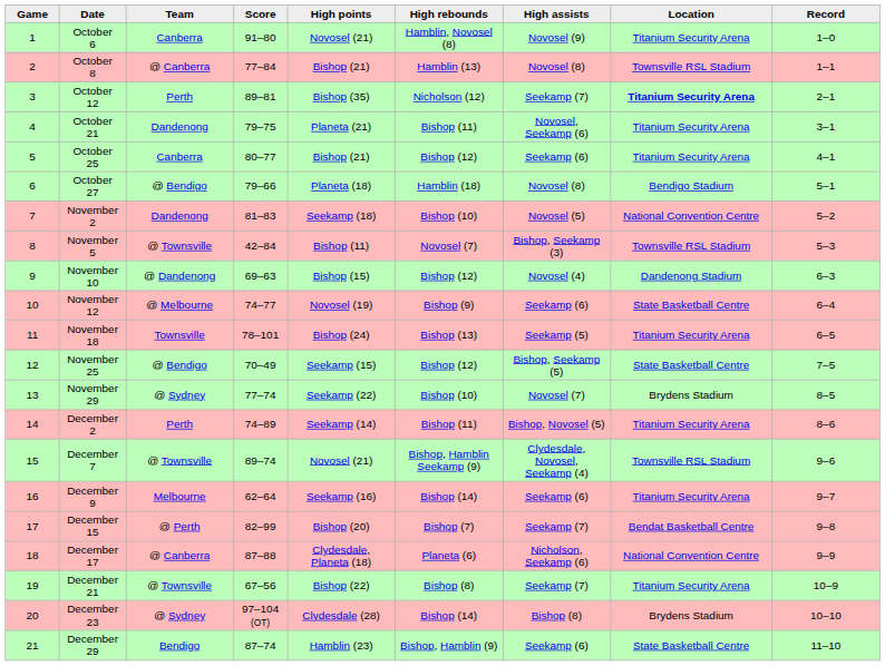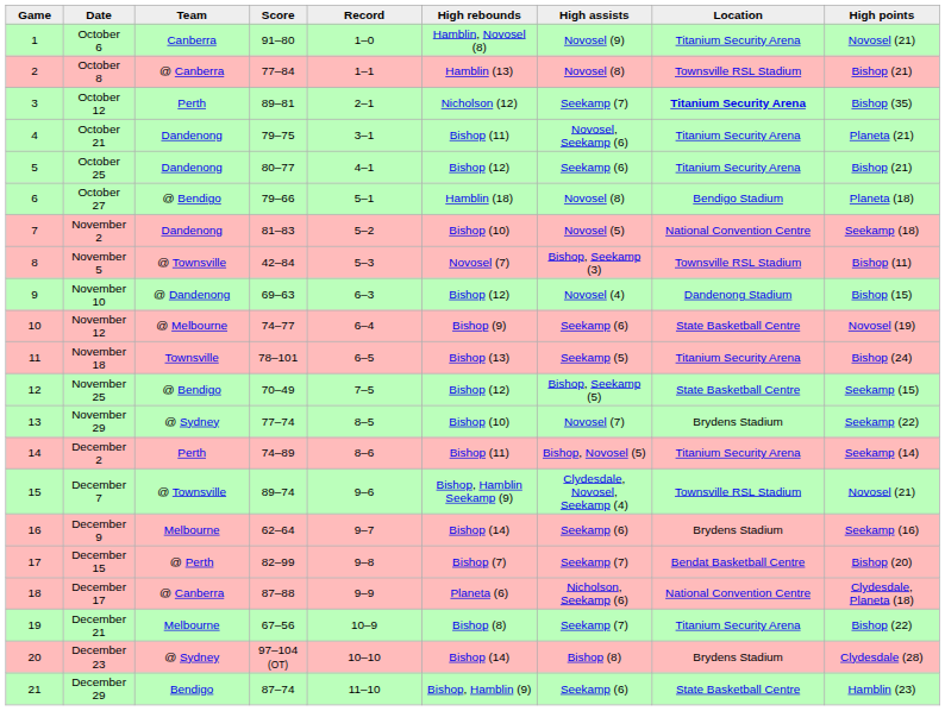 <table class="wikitable" style="font-size:90%; text-align: center; width: 90%; margin:1em auto;">
 <tr>
 <th style="background:#eee; width: 5%;">Game</th>
 <th style="background:#eee; width: 5%;">Date</th>
 <th style="background:#eee; width: 10%;">Team</th>
 <th style="background:#eee; width: 5%;">Score</th>
-<th style="background:#eee; width: 10%;">High points</th>
+<th style="background:#eee; width: 10%;">Record</th>
 <th style="background:#eee; width: 10%;">High rebounds</th>
 <th style="background:#eee; width: 10%;">High assists</th>
 <th style="background:#eee; width: 15%;">Location</th>
-<th style="background:#eee; width: 10%;">Record</th>
+<th style="background:#eee; width: 10%;">High points</th>
 </tr>
 <tr style= "background:#bfb;">
 <td>1</td>
 <td>October <br> 6</td>
 <td><a href='#'>Canberra</a></td>
 <td>91–80</td>
-<td><a href='#'>Novosel</a> (21)</td>
+<td>1–0</td>
 <td><a href='#'>Hamblin</a>, <a href='#'>Novosel</a> (8)</td>
 <td><a href='#'>Novosel</a> (9)</td>
 <td><a href='#'>Titanium Security Arena</a></td>
-<td>1–0</td>
+<td><a href='#'>Novosel</a> (21)</td>
 </tr>
 <tr style= "background:#fbb;">
 <td>2</td>
 <td>October <br> 8</td>
 <td>@ <a href='#'>Canberra</a></td>
 <td>77–84</td>
-<td><a href='#'>Bishop</a> (21)</td>
+<td>1–1</td>
 <td><a href='#'>Hamblin</a> (13)</td>
 <td><a href='#'>Novosel</a> (8)</td>
 <td><a href='#'>Townsville RSL Stadium</a></td>
-<td>1–1</td>
+<td><a href='#'>Bishop</a> (21)</td>
 </tr>
 <tr style= "background:#bfb;">
 <td>3</td>
 <td>October <br> 12</td>
 <td><a href='#'>Perth</a></td>
 <td>89–81</td>
-<td><a href='#'>Bishop</a> (35)</td>
+<td>2–1</td>
 <td><a href='#'>Nicholson</a> (12)</td>
 <td><a href='#'>Seekamp</a> (7)</td>
 <td><strong><a href='#'>Titanium Security Arena</a></strong></td>
-<td>2–1</td>
+<td><a href='#'>Bishop</a> (35)</td>
 </tr>
 <tr style= "background:#bfb;">
 <td>4</td>
 <td>October <br> 21</td>
 <td><a href='#'>Dandenong</a></td>
 <td>79–75</td>
-<td><a href='#'>Planeta</a> (21)</td>
+<td>3–1</td>
 <td><a href='#'>Bishop</a> (11)</td>
 <td><a href='#'>Novosel</a>,<br> <a href='#'>Seekamp</a> (6)</td>
 <td><a href='#'>Titanium Security Arena</a></td>
-<td>3–1</td>
+<td><a href='#'>Planeta</a> (21)</td>
 </tr>
 <tr style= "background:#bfb;">
 <td>5</td>
 <td>October <br> 25</td>
-<td><a href='#'>Canberra</a></td>
+<td><a href='#'>Dandenong</a></td>
 <td>80–77</td>
-<td><a href='#'>Bishop</a> (21)</td>
+<td>4–1</td>
 <td><a href='#'>Bishop</a> (12)</td>
 <td><a href='#'>Seekamp</a> (6)</td>
 <td><a href='#'>Titanium Security Arena</a></td>
-<td>4–1</td>
+<td><a href='#'>Bishop</a> (21)</td>
 </tr>
 <tr style= "background:#bfb;">
 <td>6</td>
 <td>October <br> 27</td>
 <td>@ <a href='#'>Bendigo</a></td>
 <td>79–66</td>
-<td><a href='#'>Planeta</a> (18)</td>
+<td>5–1</td>
 <td><a href='#'>Hamblin</a> (18)</td>
 <td><a href='#'>Novosel</a> (8)</td>
 <td><a href='#'>Bendigo Stadium</a></td>
-<td>5–1</td>
+<td><a href='#'>Planeta</a> (18)</td>
 </tr>
 <tr style= "background:#fbb;">
 <td>7</td>
 <td>November <br> 2</td>
 <td><a href='#'>Dandenong</a></td>
 <td>81–83</td>
-<td><a href='#'>Seekamp</a> (18)</td>
+<td>5–2</td>
 <td><a href='#'>Bishop</a> (10)</td>
 <td><a href='#'>Novosel</a> (5)</td>
 <td><a href='#'>National Convention Centre</a></td>
-<td>5–2</td>
+<td><a href='#'>Seekamp</a> (18)</td>
 </tr>
 <tr style= "background:#fbb;">
 <td>8</td>
 <td>November <br> 5</td>
 <td>@ <a href='#'>Townsville</a></td>
 <td>42–84</td>
-<td><a href='#'>Bishop</a> (11)</td>
+<td>5–3</td>
 <td><a href='#'>Novosel</a> (7)</td>
 <td><a href='#'>Bishop</a>, <a href='#'>Seekamp</a> (3)</td>
 <td><a href='#'>Townsville RSL Stadium</a></td>
-<td>5–3</td>
+<td><a href='#'>Bishop</a> (11)</td>
 </tr>
 <tr style= "background:#bfb;">
 <td>9</td>
 <td>November <br> 10</td>
 <td>@ <a href='#'>Dandenong</a></td>
 <td>69–63</td>
-<td><a href='#'>Bishop</a> (15)</td>
+<td>6–3</td>
 <td><a href='#'>Bishop</a> (12)</td>
 <td><a href='#'>Novosel</a> (4)</td>
 <td><a href='#'>Dandenong Stadium</a></td>
-<td>6–3</td>
+<td><a href='#'>Bishop</a> (15)</td>
 </tr>
 <tr style= "background:#fbb;">
 <td>10</td>
 <td>November <br> 12</td>
 <td>@ <a href='#'>Melbourne</a></td>
 <td>74–77</td>
-<td><a href='#'>Novosel</a> (19)</td>
+<td>6–4</td>
 <td><a href='#'>Bishop</a> (9)</td>
 <td><a href='#'>Seekamp</a> (6)</td>
 <td><a href='#'>State Basketball Centre</a></td>
-<td>6–4</td>
+<td><a href='#'>Novosel</a> (19)</td>
 </tr>
 <tr style= "background:#fbb;">
 <td>11</td>
 <td>November <br> 18</td>
 <td><a href='#'>Townsville</a></td>
 <td>78–101</td>
-<td><a href='#'>Bishop</a> (24)</td>
+<td>6–5</td>
 <td><a href='#'>Bishop</a> (13)</td>
 <td><a href='#'>Seekamp</a> (5)</td>
 <td><a href='#'>Titanium Security Arena</a></td>
-<td>6–5</td>
+<td><a href='#'>Bishop</a> (24)</td>
 </tr>
 <tr style= "background:#bfb;">
 <td>12</td>
 <td>November <br> 25</td>
 <td>@ <a href='#'>Bendigo</a></td>
 <td>70–49</td>
-<td><a href='#'>Seekamp</a> (15)</td>
+<td>7–5</td>
 <td><a href='#'>Bishop</a> (12)</td>
 <td><a href='#'>Bishop</a>, <a href='#'>Seekamp</a> (5)</td>
 <td><a href='#'>State Basketball Centre</a></td>
-<td>7–5</td>
+<td><a href='#'>Seekamp</a> (15)</td>
 </tr>
 <tr style= "background:#bfb;">
 <td>13</td>
 <td>November <br> 29</td>
 <td>@ <a href='#'>Sydney</a></td>
 <td>77–74</td>
-<td><a href='#'>Seekamp</a> (22)</td>
+<td>8–5</td>
 <td><a href='#'>Bishop</a> (10)</td>
 <td><a href='#'>Novosel</a> (7)</td>
 <td>Brydens Stadium</td>
-<td>8–5</td>
+<td><a href='#'>Seekamp</a> (22)</td>
 </tr>
 <tr style= "background:#fbb;">
 <td>14</td>
 <td>December <br> 2</td>
 <td><a href='#'>Perth</a></td>
 <td>74–89</td>
-<td><a href='#'>Seekamp</a> (14)</td>
+<td>8–6</td>
 <td><a href='#'>Bishop</a> (11)</td>
 <td><a href='#'>Bishop</a>, <a href='#'>Novosel</a> (5)</td>
 <td><a href='#'>Titanium Security Arena</a></td>
-<td>8–6</td>
+<td><a href='#'>Seekamp</a> (14)</td>
 </tr>
 <tr style= "background:#bfb;">
 <td>15</td>
 <td>December <br> 7</td>
 <td>@ <a href='#'>Townsville</a></td>
 <td>89–74</td>
-<td><a href='#'>Novosel</a> (21)</td>
+<td>9–6</td>
 <td><a href='#'>Bishop</a>, <a href='#'>Hamblin</a><br> <a href='#'>Seekamp</a> (9)</td>
 <td><a href='#'>Clydesdale</a>, <a href='#'>Novosel</a>,<br> <a href='#'>Seekamp</a> (4)</td>
 <td><a href='#'>Townsville RSL Stadium</a></td>
-<td>9–6</td>
+<td><a href='#'>Novosel</a> (21)</td>
 </tr>
 <tr style= "background:#fbb;">
 <td>16</td>
 <td>December <br> 9</td>
 <td><a href='#'>Melbourne</a></td>
 <td>62–64</td>
-<td><a href='#'>Seekamp</a> (16)</td>
+<td>9–7</td>
 <td><a href='#'>Bishop</a> (14)</td>
 <td><a href='#'>Seekamp</a> (6)</td>
-<td><a href='#'>Titanium Security Arena</a></td>
-<td>9–7</td>
+<td>Brydens Stadium</td>
+<td><a href='#'>Seekamp</a> (16)</td>
 </tr>
 <tr style= "background:#fbb;">
 <td>17</td>
 <td>December <br> 15</td>
 <td>@ <a href='#'>Perth</a></td>
 <td>82–99</td>
-<td><a href='#'>Bishop</a> (20)</td>
+<td>9–8</td>
 <td><a href='#'>Bishop</a> (7)</td>
 <td><a href='#'>Seekamp</a> (7)</td>
 <td><a href='#'>Bendat Basketball Centre</a></td>
-<td>9–8</td>
+<td><a href='#'>Bishop</a> (20)</td>
 </tr>
 <tr style= "background:#fbb;">
 <td>18</td>
 <td>December <br> 17</td>
 <td>@ <a href='#'>Canberra</a></td>
 <td>87–88</td>
-<td><a href='#'>Clydesdale</a>,<br> <a href='#'>Planeta</a> (18)</td>
+<td>9–9</td>
 <td><a href='#'>Planeta</a> (6)</td>
 <td><a href='#'>Nicholson</a>,<br> <a href='#'>Seekamp</a> (6)</td>
 <td><a href='#'>National Convention Centre</a></td>
-<td>9–9</td>
+<td><a href='#'>Clydesdale</a>,<br> <a href='#'>Planeta</a> (18)</td>
 </tr>
 <tr style= "background:#bfb;">
 <td>19</td>
 <td>December <br> 21</td>
-<td>@ <a href='#'>Townsville</a></td>
+<td><a href='#'>Melbourne</a></td>
 <td>67–56</td>
-<td><a href='#'>Bishop</a> (22)</td>
+<td>10–9</td>
 <td><a href='#'>Bishop</a> (8)</td>
 <td><a href='#'>Seekamp</a> (7)</td>
 <td><a href='#'>Titanium Security Arena</a></td>
-<td>10–9</td>
+<td><a href='#'>Bishop</a> (22)</td>
 </tr>
 <tr style= "background:#fbb;">
 <td>20</td>
 <td>December <br> 23</td>
 <td>@ <a href='#'>Sydney</a></td>
 <td>97–104 <br> <small> (OT) </small></td>
-<td><a href='#'>Clydesdale</a> (28)</td>
+<td>10–10</td>
 <td><a href='#'>Bishop</a> (14)</td>
 <td><a href='#'>Bishop</a> (8)</td>
 <td>Brydens Stadium</td>
-<td>10–10</td>
+<td><a href='#'>Clydesdale</a> (28)</td>
 </tr>
 <tr style= "background:#bfb;">
 <td>21</td>
 <td>December <br> 29</td>
 <td><a href='#'>Bendigo</a></td>
 <td>87–74</td>
-<td><a href='#'>Hamblin</a> (23)</td>
+<td>11–10</td>
 <td><a href='#'>Bishop</a>, <a href='#'>Hamblin</a> (9)</td>
 <td><a href='#'>Seekamp</a> (6)</td>
 <td><a href='#'>State Basketball Centre</a></td>
-<td>11–10</td>
+<td><a href='#'>Hamblin</a> (23)</td>
 </tr>
 </table>
